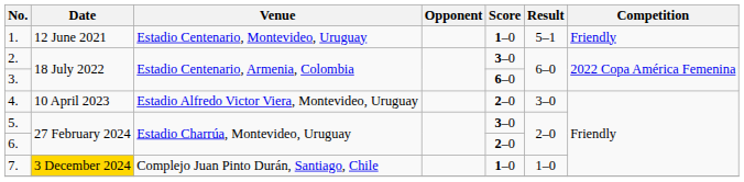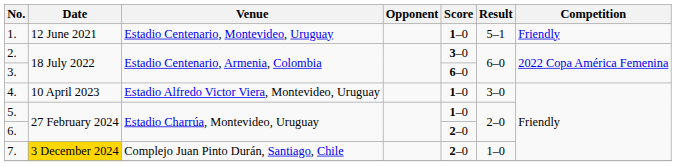 <table class="wikitable">
 <tr>
 <th>No.</th>
 <th>Date</th>
 <th>Venue</th>
 <th>Opponent</th>
 <th>Score</th>
 <th>Result</th>
 <th>Competition</th>
 </tr>
 <tr>
 <td>1.</td>
 <td>12 June 2021</td>
 <td><a href='#'>Estadio Centenario</a>, <a href='#'>Montevideo</a>, <a href='#'>Uruguay</a></td>
 <td></td>
 <td align=center><strong>1</strong>–0</td>
 <td align=center>5–1</td>
 <td><a href='#'>Friendly</a></td>
 </tr>
 <tr>
 <td>2.</td>
 <td rowspan=2>18 July 2022</td>
 <td rowspan=2><a href='#'>Estadio Centenario</a>, <a href='#'>Armenia</a>, <a href='#'>Colombia</a></td>
 <td rowspan=2></td>
 <td align=center><strong>3</strong>–0</td>
 <td rowspan=2 align=center>6–0</td>
 <td rowspan=2><a href='#'>2022 Copa América Femenina</a></td>
 </tr>
 <tr>
 <td>3.</td>
 <td align=center><strong>6</strong>–0</td>
 </tr>
 <tr>
 <td>4.</td>
 <td>10 April 2023</td>
 <td><a href='#'>Estadio Alfredo Victor Viera</a>, Montevideo, Uruguay</td>
 <td></td>
-<td align=center><strong>2</strong>–0</td>
+<td align=center><strong>1</strong>–0</td>
 <td align=center>3–0</td>
 <td rowspan=4>Friendly</td>
 </tr>
 <tr>
 <td>5.</td>
 <td rowspan=2>27 February 2024</td>
 <td rowspan=2><a href='#'>Estadio Charrúa</a>, Montevideo, Uruguay</td>
 <td rowspan=2></td>
-<td align=center><strong>3</strong>–0</td>
+<td align=center><strong>1</strong>–0</td>
 <td rowspan=2 align=center>2–0</td>
 </tr>
 <tr>
 <td>6.</td>
 <td align=center><strong>2</strong>–0</td>
 </tr>
 <tr>
 <td>7.</td>
 <td style="background: gold;">3 December 2024</td>
 <td>Complejo Juan Pinto Durán, <a href='#'>Santiago</a>, <a href='#'>Chile</a></td>
 <td></td>
-<td align=center><strong>1</strong>–0</td>
+<td align=center><strong>2</strong>–0</td>
 <td align=center>1–0</td>
 </tr>
 <tr>
 </tr>
 </table>
